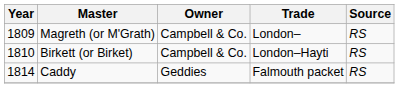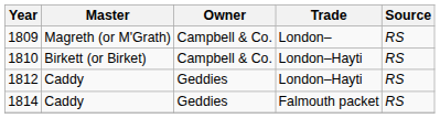 <table class=" wikitable">
 <tr>
 <th>Year</th>
 <th>Master</th>
 <th>Owner</th>
 <th>Trade</th>
 <th>Source</th>
 </tr>
 <tr>
 <td>1809</td>
 <td>Magreth (or M'Grath)</td>
 <td>Campbell & Co.</td>
 <td>London–</td>
 <td><em>RS</em></td>
 </tr>
 <tr>
 <td>1810</td>
 <td>Birkett (or Birket)</td>
 <td>Campbell & Co.</td>
 <td>London–Hayti</td>
 <td><em>RS</em></td>
 </tr>
 <tr>
+<td>1812</td>
+<td>Caddy</td>
+<td>Geddies</td>
+<td>London–Hayti</td>
+<td><em>RS</em></td>
+</tr>
+<tr>
 <td>1814</td>
 <td>Caddy</td>
 <td>Geddies</td>
 <td>Falmouth packet</td>
 <td><em>RS</em></td>
 </tr>
 <tr>
 </tr>
 </table>
